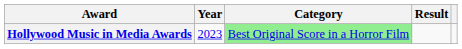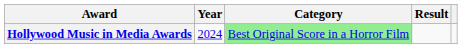 <table class="wikitable sortable plainrowheaders">
 <tr>
 <th scope="col">Award</th>
 <th scope="col">Year</th>
 <th scope="col">Category</th>
 <th scope="col">Result</th>
 <th scope="col" class="unsortable"></th>
 </tr>
 <tr>
 <th scope="row"><a href='#'>Hollywood Music in Media Awards</a></th>
-<td><a href='#'>2023</a></td>
+<td><a href='#'>2024</a></td>
 <td style="background: lightgreen;"><a href='#'>Best Original Score in a Horror Film</a></td>
 <td></td>
 <td></td>
 </tr>
 </table>
